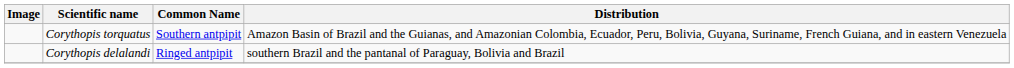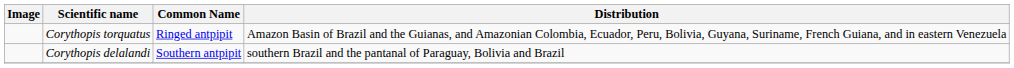 <table class="wikitable">
 <tr>
 <th>Image</th>
 <th>Scientific name</th>
 <th>Common Name</th>
 <th>Distribution</th>
 </tr>
 <tr>
 <td></td>
 <td><em>Corythopis torquatus</em></td>
-<td><a href='#'>Southern antpipit</a></td>
+<td><a href='#'>Ringed antpipit</a></td>
 <td>Amazon Basin of Brazil and the Guianas, and Amazonian Colombia, Ecuador, Peru, Bolivia, Guyana, Suriname, French Guiana, and in eastern Venezuela</td>
 </tr>
 <tr>
 <td></td>
 <td><em>Corythopis delalandi</em></td>
-<td><a href='#'>Ringed antpipit</a></td>
+<td><a href='#'>Southern antpipit</a></td>
 <td>southern Brazil and the pantanal of Paraguay, Bolivia and Brazil</td>
 </tr>
 <tr>
 </tr>
 </table>
